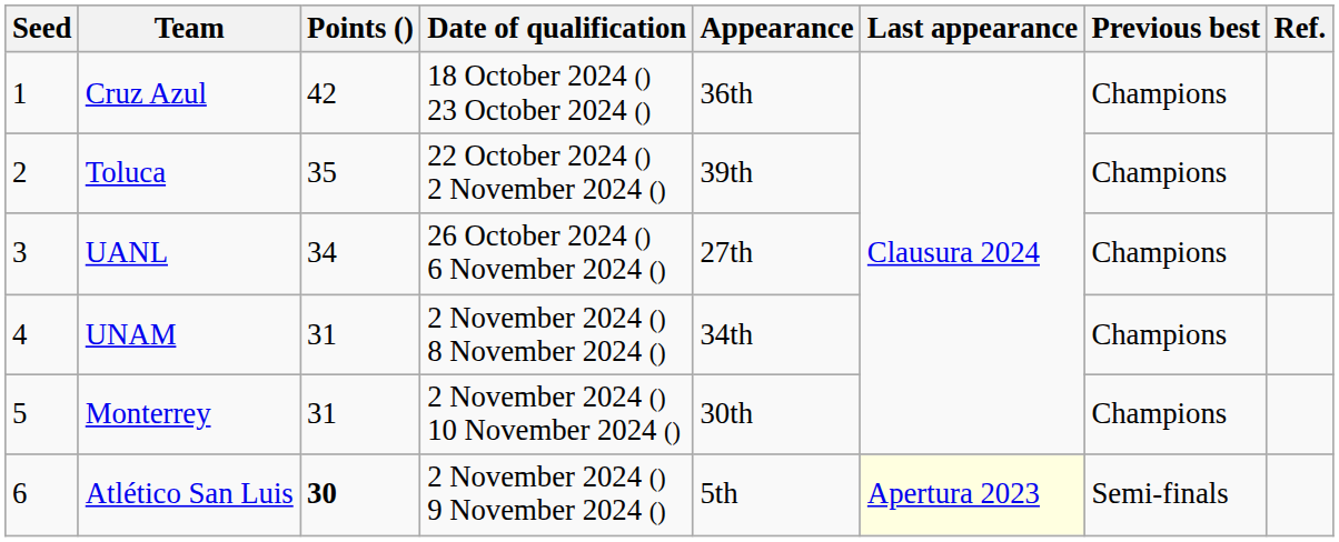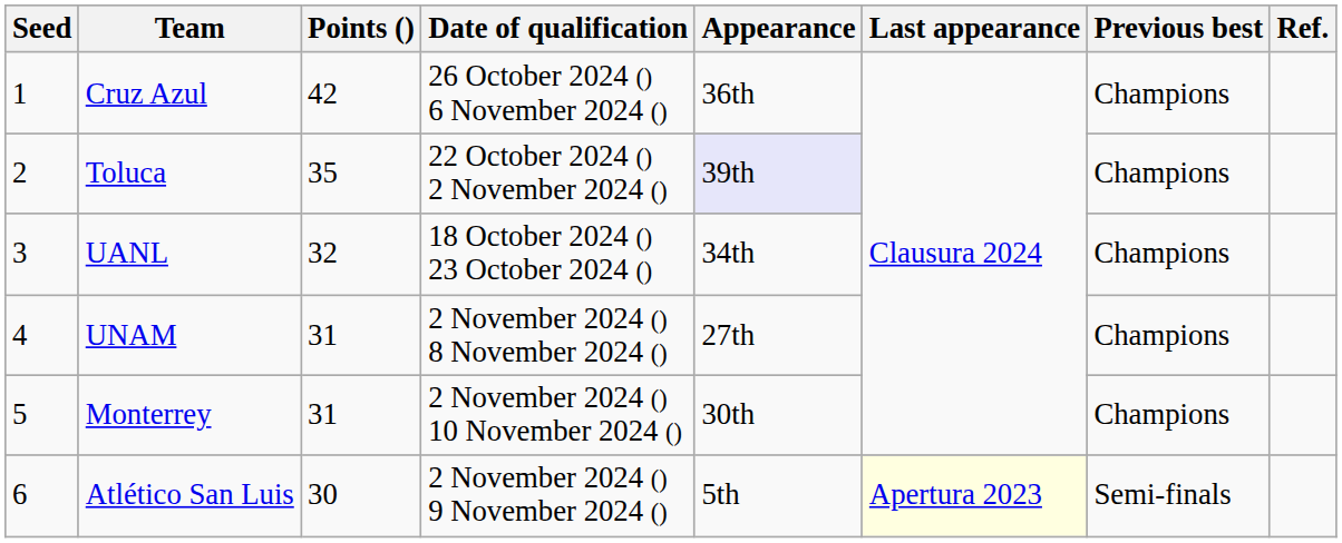 <table class="wikitable sortable">
 <tr>
 <th>Seed</th>
 <th>Team</th>
 <th>Points ()</th>
 <th>Date of qualification</th>
 <th>Appearance</th>
 <th>Last appearance</th>
 <th>Previous best </th>
 <th>Ref.</th>
 </tr>
 <tr>
 <td>1</td>
 <td><a href='#'>Cruz Azul</a></td>
 <td>42</td>
-<td>18 October 2024 <small>()</small><br>23 October 2024 <small>()</small></td>
+<td>26 October 2024 <small>()</small><br>6 November 2024 <small>()</small></td>
 <td>36th</td>
 <td rowspan="5"><a href='#'>Clausura 2024</a></td>
 <td>Champions </td>
 <td></td>
 </tr>
 <tr>
 <td>2</td>
 <td><a href='#'>Toluca</a></td>
 <td>35</td>
 <td>22 October 2024 <small>()</small><br>2 November 2024 <small>()</small></td>
-<td>39th</td>
+<td style="background: lavender;">39th</td>
 <td>Champions </td>
 <td></td>
 </tr>
 <tr>
 <td>3</td>
 <td><a href='#'>UANL</a></td>
-<td>34</td>
-<td>26 October 2024 <small>()</small><br>6 November 2024 <small>()</small></td>
-<td>27th</td>
+<td>32</td>
+<td>18 October 2024 <small>()</small><br>23 October 2024 <small>()</small></td>
+<td>34th</td>
 <td>Champions </td>
 <td></td>
 </tr>
 <tr>
 <td>4</td>
 <td><a href='#'>UNAM</a></td>
 <td>31</td>
 <td>2 November 2024 <small>()</small><br>8 November 2024 <small>()</small></td>
-<td>34th</td>
+<td>27th</td>
 <td>Champions </td>
 <td></td>
 </tr>
 <tr>
 <td>5</td>
 <td><a href='#'>Monterrey</a></td>
 <td>31</td>
 <td>2 November 2024 <small>()</small><br>10 November 2024 <small>()</small></td>
 <td>30th</td>
 <td>Champions </td>
 <td></td>
 </tr>
 <tr>
 <td>6</td>
 <td><a href='#'>Atlético San Luis</a></td>
-<td><strong>30</strong></td>
+<td>30</td>
 <td>2 November 2024 <small>()</small><br>9 November 2024 <small>()</small></td>
 <td>5th</td>
 <td rowspan="1" style="background: lightyellow;"><a href='#'>Apertura 2023</a></td>
 <td>Semi-finals </td>
 <td></td>
 </tr>
 </table>
